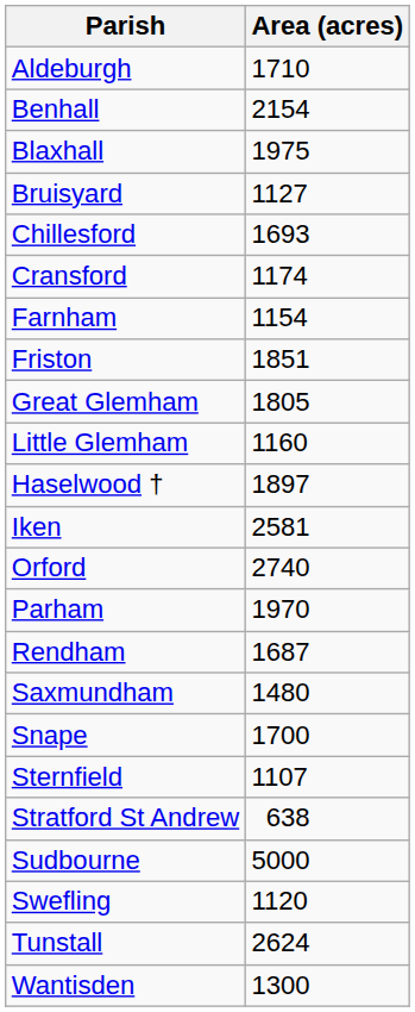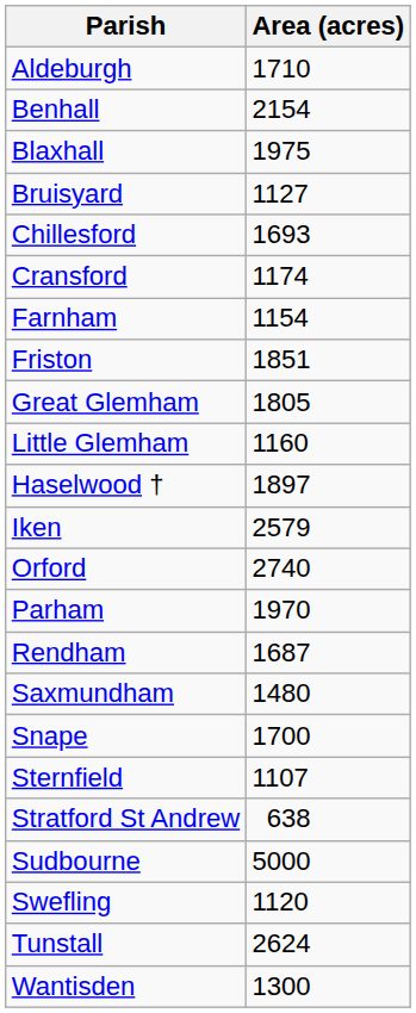 <table class="sortable wikitable vatop" style=" margin-right:2em;">
 <tr>
 <th>Parish</th>
 <th>Area (acres)</th>
 </tr>
 <tr>
 <td><a href='#'>Aldeburgh</a></td>
 <td>1710</td>
 </tr>
 <tr>
 <td><a href='#'>Benhall</a></td>
 <td>2154</td>
 </tr>
 <tr>
 <td><a href='#'>Blaxhall</a></td>
 <td>1975</td>
 </tr>
 <tr>
 <td><a href='#'>Bruisyard</a></td>
 <td>1127</td>
 </tr>
 <tr>
 <td><a href='#'>Chillesford</a></td>
 <td>1693</td>
 </tr>
 <tr>
 <td><a href='#'>Cransford</a></td>
 <td>1174</td>
 </tr>
 <tr>
 <td><a href='#'>Farnham</a></td>
 <td>1154</td>
 </tr>
 <tr>
 <td><a href='#'>Friston</a></td>
 <td>1851</td>
 </tr>
 <tr>
 <td><a href='#'>Great Glemham</a></td>
 <td>1805</td>
 </tr>
 <tr>
 <td><a href='#'>Little Glemham</a></td>
 <td>1160</td>
 </tr>
 <tr>
 <td><a href='#'>Haselwood</a> †</td>
 <td>1897</td>
 </tr>
 <tr>
 <td><a href='#'>Iken</a></td>
-<td>2581</td>
+<td>2579</td>
 </tr>
 <tr>
 <td><a href='#'>Orford</a></td>
 <td>2740</td>
 </tr>
 <tr>
 <td><a href='#'>Parham</a></td>
 <td>1970</td>
 </tr>
 <tr>
 <td><a href='#'>Rendham</a></td>
 <td>1687</td>
 </tr>
 <tr>
 <td><a href='#'>Saxmundham</a></td>
 <td>1480</td>
 </tr>
 <tr>
 <td><a href='#'>Snape</a></td>
 <td>1700</td>
 </tr>
 <tr>
 <td><a href='#'>Sternfield</a></td>
 <td>1107</td>
 </tr>
 <tr>
 <td><a href='#'>Stratford St Andrew</a></td>
 <td>  638</td>
 </tr>
 <tr>
 <td><a href='#'>Sudbourne</a></td>
 <td>5000</td>
 </tr>
 <tr>
 <td><a href='#'>Swefling</a></td>
 <td>1120</td>
 </tr>
 <tr>
 <td><a href='#'>Tunstall</a></td>
 <td>2624</td>
 </tr>
 <tr>
 <td><a href='#'>Wantisden</a></td>
 <td>1300</td>
 </tr>
 </table>
